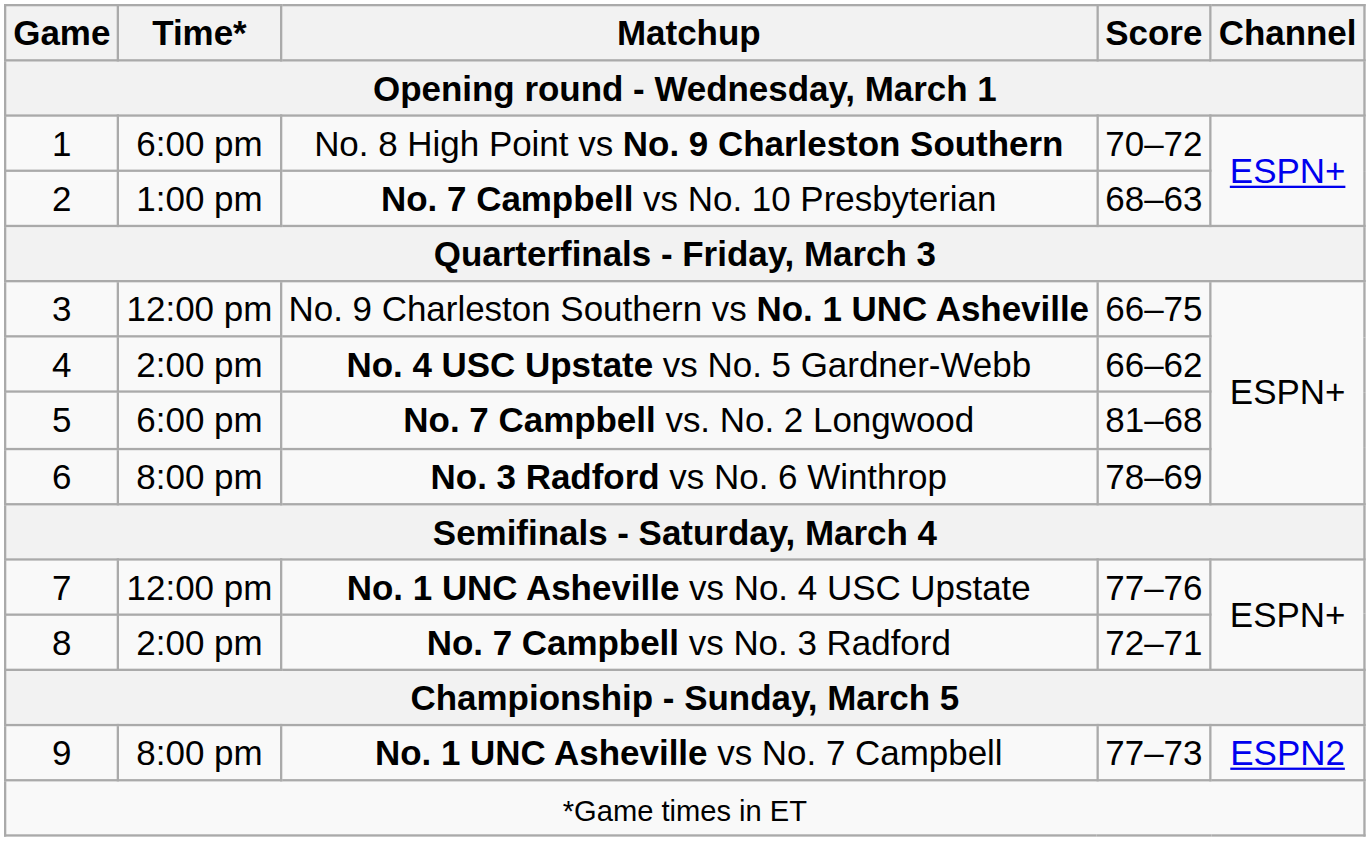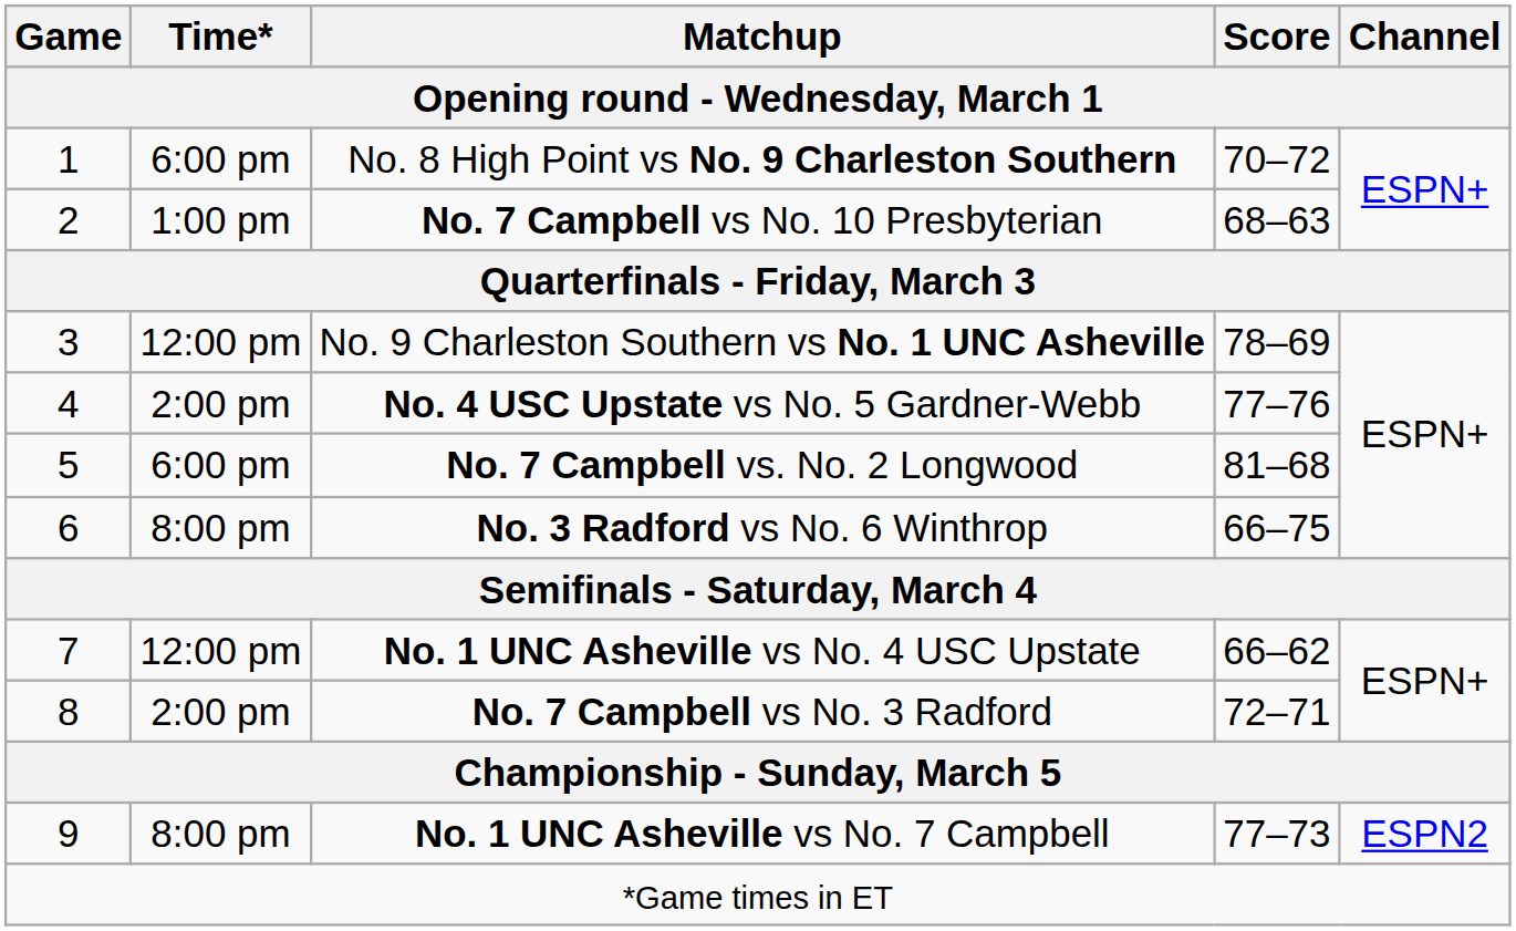 <table class="wikitable" style="font-size: 95%;text-align:center">
 <tr>
 <th>Game</th>
 <th>Time*</th>
 <th>Matchup</th>
 <th>Score</th>
 <th>Channel</th>
 </tr>
 <tr>
 <th colspan=5>Opening round - Wednesday, March 1</th>
 </tr>
 <tr>
 <td align=center>1</td>
 <td>6:00 pm</td>
 <td>No. 8 High Point vs <strong>No. 9 Charleston Southern</strong></td>
 <td>70–72</td>
 <td rowspan=2><a href='#'>ESPN+</a></td>
 </tr>
 <tr>
 <td align=center>2</td>
 <td>1:00 pm</td>
 <td><strong>No. 7 Campbell</strong> vs No. 10 Presbyterian</td>
 <td>68–63</td>
 </tr>
 <tr>
 <th colspan=5>Quarterfinals - Friday, March 3</th>
 </tr>
 <tr>
 <td align=center>3</td>
 <td>12:00 pm</td>
 <td>No. 9 Charleston Southern vs <strong>No. 1 UNC Asheville</strong></td>
-<td>66–75</td>
+<td>78–69</td>
 <td rowspan=4>ESPN+</td>
 </tr>
 <tr>
 <td align=center>4</td>
 <td>2:00 pm</td>
 <td><strong>No. 4 USC Upstate</strong> vs No. 5 Gardner-Webb</td>
-<td>66–62</td>
+<td>77–76</td>
 </tr>
 <tr>
 <td align=center>5</td>
 <td>6:00 pm</td>
 <td><strong>No. 7 Campbell</strong> vs. No. 2 Longwood</td>
 <td>81–68</td>
 </tr>
 <tr>
 <td align=center>6</td>
 <td>8:00 pm</td>
 <td><strong>No. 3 Radford</strong> vs No. 6 Winthrop</td>
-<td>78–69</td>
+<td>66–75</td>
 </tr>
 <tr>
 <th colspan=5>Semifinals - Saturday, March 4</th>
 </tr>
 <tr>
 <td align=center>7</td>
 <td>12:00 pm</td>
 <td><strong>No. 1 UNC Asheville</strong> vs No. 4 USC Upstate</td>
-<td>77–76</td>
+<td>66–62</td>
 <td rowspan=2>ESPN+</td>
 </tr>
 <tr>
 <td align=center>8</td>
 <td>2:00 pm</td>
 <td><strong>No. 7 Campbell</strong> vs No. 3 Radford</td>
 <td>72–71</td>
 </tr>
 <tr>
 <th colspan=5>Championship - Sunday, March 5</th>
 </tr>
 <tr>
 <td align=center>9</td>
 <td>8:00 pm</td>
 <td><strong>No. 1 UNC Asheville</strong> vs No. 7 Campbell</td>
 <td>77–73</td>
 <td><a href='#'>ESPN2</a></td>
 </tr>
 <tr>
 <td colspan=5><small>*Game times in ET</small></td>
 </tr>
 </table>
